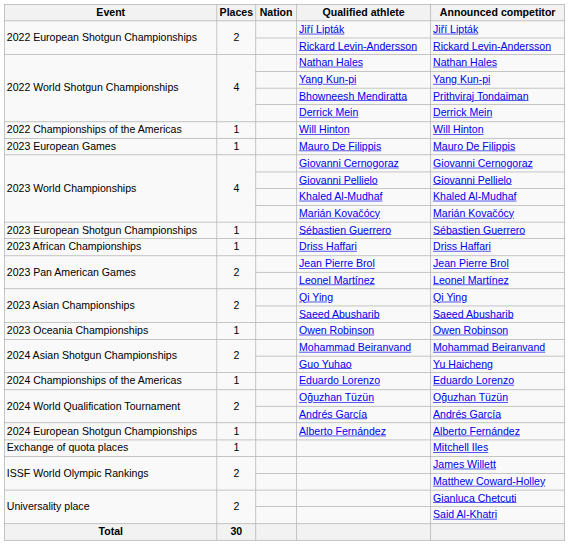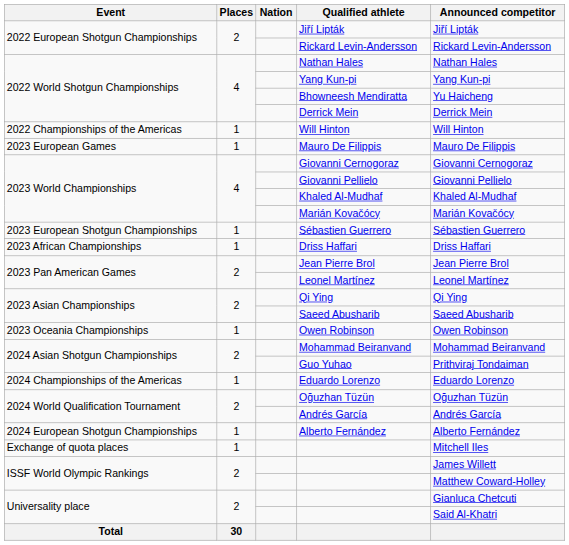 <table class=wikitable style="text-align:left" width=850>
 <tr>
 <th>Event</th>
 <th width=50>Places</th>
 <th>Nation</th>
 <th>Qualified athlete</th>
 <th>Announced competitor</th>
 </tr>
 <tr>
 <td rowspan="2">2022 European Shotgun Championships</td>
 <td rowspan=2 align=center>2</td>
 <td></td>
 <td><a href='#'>Jiří Lipták</a></td>
 <td><a href='#'>Jiří Lipták</a></td>
 </tr>
 <tr>
 <td></td>
 <td><a href='#'>Rickard Levin-Andersson</a></td>
 <td><a href='#'>Rickard Levin-Andersson</a></td>
 </tr>
 <tr>
 <td rowspan="4">2022 World Shotgun Championships</td>
 <td rowspan=4 align=center>4</td>
 <td></td>
 <td><a href='#'>Nathan Hales</a></td>
 <td><a href='#'>Nathan Hales</a></td>
 </tr>
 <tr>
 <td></td>
 <td><a href='#'>Yang Kun-pi</a></td>
 <td><a href='#'>Yang Kun-pi</a></td>
 </tr>
 <tr>
 <td></td>
 <td><a href='#'>Bhowneesh Mendiratta</a></td>
-<td><a href='#'>Prithviraj Tondaiman</a></td>
+<td><a href='#'>Yu Haicheng</a></td>
 </tr>
 <tr>
 <td></td>
 <td><a href='#'>Derrick Mein</a></td>
 <td><a href='#'>Derrick Mein</a></td>
 </tr>
 <tr>
 <td>2022 Championships of the Americas</td>
 <td align=center>1</td>
 <td></td>
 <td><a href='#'>Will Hinton</a></td>
 <td><a href='#'>Will Hinton</a></td>
 </tr>
 <tr>
 <td>2023 European Games</td>
 <td align=center>1</td>
 <td></td>
 <td><a href='#'>Mauro De Filippis</a></td>
 <td><a href='#'>Mauro De Filippis</a></td>
 </tr>
 <tr>
 <td rowspan="4">2023 World Championships</td>
 <td rowspan=4 align=center>4</td>
 <td></td>
 <td><a href='#'>Giovanni Cernogoraz</a></td>
 <td><a href='#'>Giovanni Cernogoraz</a></td>
 </tr>
 <tr>
 <td></td>
 <td><a href='#'>Giovanni Pellielo</a></td>
 <td><a href='#'>Giovanni Pellielo</a></td>
 </tr>
 <tr>
 <td></td>
 <td><a href='#'>Khaled Al-Mudhaf</a></td>
 <td><a href='#'>Khaled Al-Mudhaf</a></td>
 </tr>
 <tr>
 <td></td>
 <td><a href='#'>Marián Kovačócy</a></td>
 <td><a href='#'>Marián Kovačócy</a></td>
 </tr>
 <tr>
 <td>2023 European Shotgun Championships</td>
 <td align=center>1</td>
 <td></td>
 <td><a href='#'>Sébastien Guerrero</a></td>
 <td><a href='#'>Sébastien Guerrero</a></td>
 </tr>
 <tr>
 <td>2023 African Championships</td>
 <td align=center>1</td>
 <td></td>
 <td><a href='#'>Driss Haffari</a></td>
 <td><a href='#'>Driss Haffari</a></td>
 </tr>
 <tr>
 <td rowspan="2">2023 Pan American Games</td>
 <td rowspan=2 align=center>2</td>
 <td></td>
 <td><a href='#'>Jean Pierre Brol</a></td>
 <td><a href='#'>Jean Pierre Brol</a></td>
 </tr>
 <tr>
 <td></td>
 <td><a href='#'>Leonel Martínez</a></td>
 <td><a href='#'>Leonel Martínez</a></td>
 </tr>
 <tr>
 <td rowspan="2">2023 Asian Championships</td>
 <td rowspan=2 align=center>2</td>
 <td></td>
 <td><a href='#'>Qi Ying</a></td>
 <td><a href='#'>Qi Ying</a></td>
 </tr>
 <tr>
 <td></td>
 <td><a href='#'>Saeed Abusharib</a></td>
 <td><a href='#'>Saeed Abusharib</a></td>
 </tr>
 <tr>
 <td>2023 Oceania Championships</td>
 <td align=center>1</td>
 <td></td>
 <td><a href='#'>Owen Robinson</a></td>
 <td><a href='#'>Owen Robinson</a></td>
 </tr>
 <tr>
 <td rowspan="2">2024 Asian Shotgun Championships</td>
 <td rowspan=2 align=center>2</td>
 <td></td>
 <td><a href='#'>Mohammad Beiranvand</a></td>
 <td><a href='#'>Mohammad Beiranvand</a></td>
 </tr>
 <tr>
 <td></td>
 <td><a href='#'>Guo Yuhao</a></td>
-<td><a href='#'>Yu Haicheng</a></td>
+<td><a href='#'>Prithviraj Tondaiman</a></td>
 </tr>
 <tr>
 <td>2024 Championships of the Americas</td>
 <td align=center>1</td>
 <td></td>
 <td><a href='#'>Eduardo Lorenzo</a></td>
 <td><a href='#'>Eduardo Lorenzo</a></td>
 </tr>
 <tr>
 <td rowspan="2">2024 World Qualification Tournament</td>
 <td rowspan=2 align=center>2</td>
 <td></td>
 <td><a href='#'>Oğuzhan Tüzün</a></td>
 <td><a href='#'>Oğuzhan Tüzün</a></td>
 </tr>
 <tr>
 <td></td>
 <td><a href='#'>Andrés García</a></td>
 <td><a href='#'>Andrés García</a></td>
 </tr>
 <tr>
 <td>2024 European Shotgun Championships</td>
 <td align=center>1</td>
 <td></td>
 <td><a href='#'>Alberto Fernández</a></td>
 <td><a href='#'>Alberto Fernández</a></td>
 </tr>
 <tr>
 <td>Exchange of quota places</td>
 <td align=center>1</td>
 <td></td>
 <td></td>
 <td><a href='#'>Mitchell Iles</a></td>
 </tr>
 <tr>
 <td rowspan=2>ISSF World Olympic Rankings</td>
 <td rowspan=2 align=center>2</td>
 <td></td>
 <td></td>
 <td><a href='#'>James Willett</a></td>
 </tr>
 <tr>
 <td></td>
 <td></td>
 <td><a href='#'>Matthew Coward-Holley</a></td>
 </tr>
 <tr>
 <td rowspan=2>Universality place</td>
 <td rowspan=2 align=center>2</td>
 <td></td>
 <td></td>
 <td><a href='#'>Gianluca Chetcuti</a></td>
 </tr>
 <tr>
 <td></td>
 <td></td>
 <td><a href='#'>Said Al-Khatri</a></td>
 </tr>
 <tr>
 <th>Total</th>
 <th>30</th>
 <th></th>
 <th></th>
 <th></th>
 </tr>
 </table>
